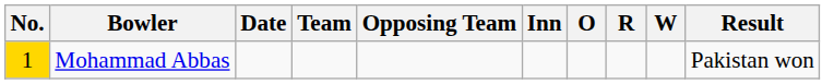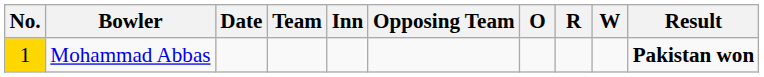 <table class="wikitable sortable">
 <tr align=center>
 <th>No.</th>
 <th>Bowler</th>
 <th>Date</th>
 <th>Team</th>
+<th scope="col" style="width:20px;">Inn</th>
 <th>Opposing Team</th>
-<th scope="col" style="width:20px;">Inn</th>
 <th scope="col" style="width:20px;">O</th>
 <th scope="col" style="width:20px;">R</th>
 <th scope="col" style="width:20px;">W</th>
 <th>Result</th>
 </tr>
 <tr align=center>
 <td style="background: gold;">1</td>
 <td><a href='#'>Mohammad Abbas</a></td>
 <td></td>
 <td></td>
 <td></td>
 <td></td>
 <td></td>
 <td></td>
 <td></td>
-<td>Pakistan won</td>
+<td><strong>Pakistan won</strong></td>
 </tr>
 </table>
